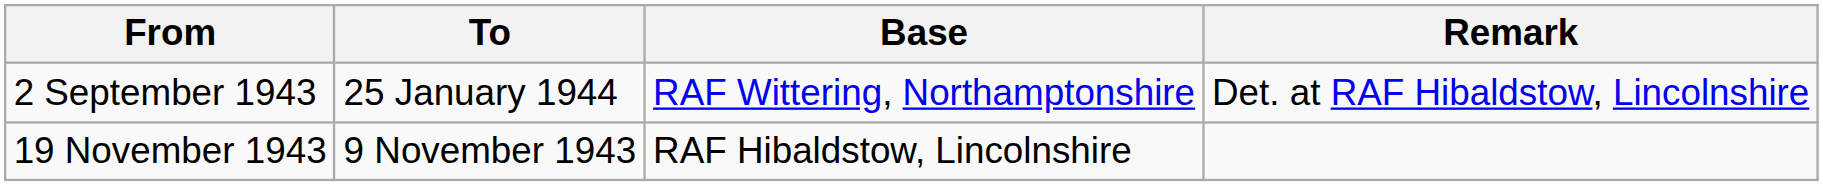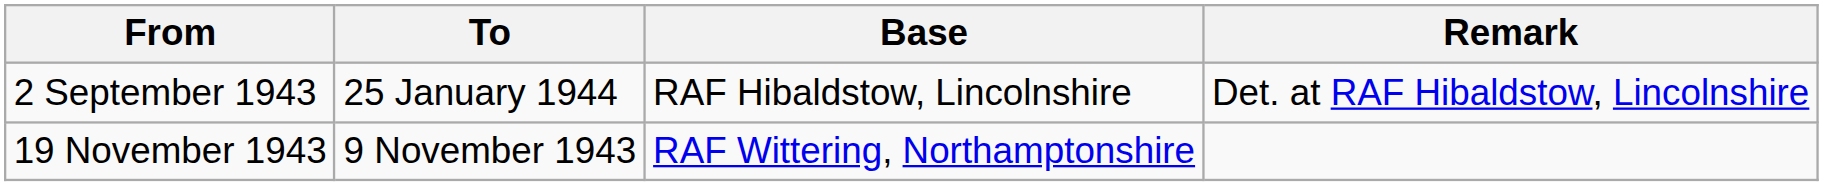 <table class="wikitable">
 <tr>
 <th>From</th>
 <th>To</th>
 <th>Base</th>
 <th>Remark</th>
 </tr>
 <tr>
 <td>2 September 1943</td>
 <td>25 January 1944</td>
-<td><a href='#'>RAF Wittering</a>, <a href='#'>Northamptonshire</a></td>
+<td>RAF Hibaldstow, Lincolnshire</td>
 <td>Det. at <a href='#'>RAF Hibaldstow</a>, <a href='#'>Lincolnshire</a></td>
 </tr>
 <tr>
 <td>19 November 1943</td>
 <td>9 November 1943</td>
-<td>RAF Hibaldstow, Lincolnshire</td>
+<td><a href='#'>RAF Wittering</a>, <a href='#'>Northamptonshire</a></td>
 <td></td>
 </tr>
 </table>
